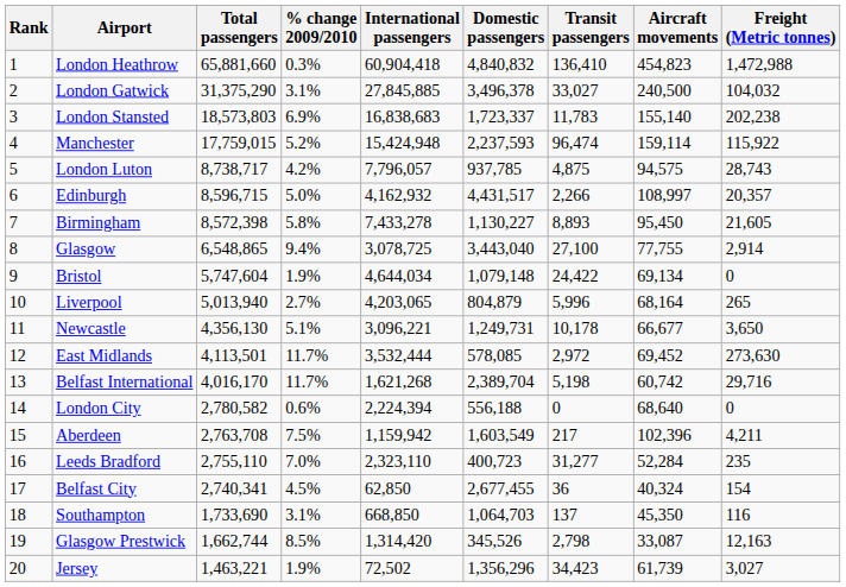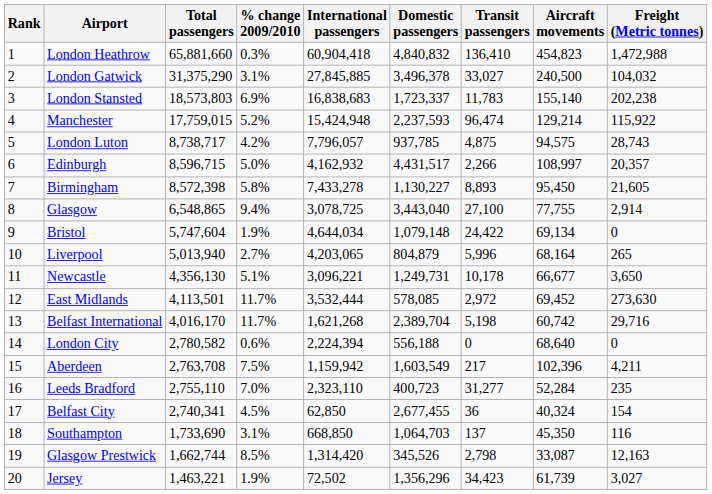 <table class="wikitable sortable">
 <tr>
 <th>Rank</th>
 <th>Airport</th>
 <th>Total<br>passengers</th>
 <th>% change<br>2009/2010</th>
 <th>International<br>passengers</th>
 <th>Domestic<br>passengers</th>
 <th>Transit<br>passengers</th>
 <th>Aircraft<br>movements</th>
 <th>Freight<br>(<a href='#'>Metric tonnes</a>)</th>
 </tr>
 <tr>
 <td>1</td>
 <td><a href='#'>London Heathrow</a></td>
 <td>65,881,660</td>
 <td>0.3%</td>
 <td>60,904,418</td>
 <td>4,840,832</td>
 <td>136,410</td>
 <td>454,823</td>
 <td>1,472,988</td>
 </tr>
 <tr>
 <td>2</td>
 <td><a href='#'>London Gatwick</a></td>
 <td>31,375,290</td>
 <td>3.1%</td>
 <td>27,845,885</td>
 <td>3,496,378</td>
 <td>33,027</td>
 <td>240,500</td>
 <td>104,032</td>
 </tr>
 <tr>
 <td>3</td>
 <td><a href='#'>London Stansted</a></td>
 <td>18,573,803</td>
 <td>6.9%</td>
 <td>16,838,683</td>
 <td>1,723,337</td>
 <td>11,783</td>
 <td>155,140</td>
 <td>202,238</td>
 </tr>
 <tr>
 <td>4</td>
 <td><a href='#'>Manchester</a></td>
 <td>17,759,015</td>
 <td>5.2%</td>
 <td>15,424,948</td>
 <td>2,237,593</td>
 <td>96,474</td>
-<td>159,114</td>
+<td>129,214</td>
 <td>115,922</td>
 </tr>
 <tr>
 <td>5</td>
 <td><a href='#'>London Luton</a></td>
 <td>8,738,717</td>
 <td>4.2%</td>
 <td>7,796,057</td>
 <td>937,785</td>
 <td>4,875</td>
 <td>94,575</td>
 <td>28,743</td>
 </tr>
 <tr>
 <td>6</td>
 <td><a href='#'>Edinburgh</a></td>
 <td>8,596,715</td>
 <td>5.0%</td>
 <td>4,162,932</td>
 <td>4,431,517</td>
 <td>2,266</td>
 <td>108,997</td>
 <td>20,357</td>
 </tr>
 <tr>
 <td>7</td>
 <td><a href='#'>Birmingham</a></td>
 <td>8,572,398</td>
 <td>5.8%</td>
 <td>7,433,278</td>
 <td>1,130,227</td>
 <td>8,893</td>
 <td>95,450</td>
 <td>21,605</td>
 </tr>
 <tr>
 <td>8</td>
 <td><a href='#'>Glasgow</a></td>
 <td>6,548,865</td>
 <td>9.4%</td>
 <td>3,078,725</td>
 <td>3,443,040</td>
 <td>27,100</td>
 <td>77,755</td>
 <td>2,914</td>
 </tr>
 <tr>
 <td>9</td>
 <td><a href='#'>Bristol</a></td>
 <td>5,747,604</td>
 <td>1.9%</td>
 <td>4,644,034</td>
 <td>1,079,148</td>
 <td>24,422</td>
 <td>69,134</td>
 <td>0</td>
 </tr>
 <tr>
 <td>10</td>
 <td><a href='#'>Liverpool</a></td>
 <td>5,013,940</td>
 <td>2.7%</td>
 <td>4,203,065</td>
 <td>804,879</td>
 <td>5,996</td>
 <td>68,164</td>
 <td>265</td>
 </tr>
 <tr>
 <td>11</td>
 <td><a href='#'>Newcastle</a></td>
 <td>4,356,130</td>
 <td>5.1%</td>
 <td>3,096,221</td>
 <td>1,249,731</td>
 <td>10,178</td>
 <td>66,677</td>
 <td>3,650</td>
 </tr>
 <tr>
 <td>12</td>
 <td><a href='#'>East Midlands</a></td>
 <td>4,113,501</td>
 <td>11.7%</td>
 <td>3,532,444</td>
 <td>578,085</td>
 <td>2,972</td>
 <td>69,452</td>
 <td>273,630</td>
 </tr>
 <tr>
 <td>13</td>
 <td><a href='#'>Belfast International</a></td>
 <td>4,016,170</td>
 <td>11.7%</td>
 <td>1,621,268</td>
 <td>2,389,704</td>
 <td>5,198</td>
 <td>60,742</td>
 <td>29,716</td>
 </tr>
 <tr>
 <td>14</td>
 <td><a href='#'>London City</a></td>
 <td>2,780,582</td>
 <td>0.6%</td>
 <td>2,224,394</td>
 <td>556,188</td>
 <td>0</td>
 <td>68,640</td>
 <td>0</td>
 </tr>
 <tr>
 <td>15</td>
 <td><a href='#'>Aberdeen</a></td>
 <td>2,763,708</td>
 <td>7.5%</td>
 <td>1,159,942</td>
 <td>1,603,549</td>
 <td>217</td>
 <td>102,396</td>
 <td>4,211</td>
 </tr>
 <tr>
 <td>16</td>
 <td><a href='#'>Leeds Bradford</a></td>
 <td>2,755,110</td>
 <td>7.0%</td>
 <td>2,323,110</td>
 <td>400,723</td>
 <td>31,277</td>
 <td>52,284</td>
 <td>235</td>
 </tr>
 <tr>
 <td>17</td>
 <td><a href='#'>Belfast City</a></td>
 <td>2,740,341</td>
 <td>4.5%</td>
 <td>62,850</td>
 <td>2,677,455</td>
 <td>36</td>
 <td>40,324</td>
 <td>154</td>
 </tr>
 <tr>
 <td>18</td>
 <td><a href='#'>Southampton</a></td>
 <td>1,733,690</td>
 <td>3.1%</td>
 <td>668,850</td>
 <td>1,064,703</td>
 <td>137</td>
 <td>45,350</td>
 <td>116</td>
 </tr>
 <tr>
 <td>19</td>
 <td><a href='#'>Glasgow Prestwick</a></td>
 <td>1,662,744</td>
 <td>8.5%</td>
 <td>1,314,420</td>
 <td>345,526</td>
 <td>2,798</td>
 <td>33,087</td>
 <td>12,163</td>
 </tr>
 <tr>
 <td>20</td>
 <td><a href='#'>Jersey</a></td>
 <td>1,463,221</td>
 <td>1.9%</td>
 <td>72,502</td>
 <td>1,356,296</td>
 <td>34,423</td>
 <td>61,739</td>
 <td>3,027</td>
 </tr>
 </table>
